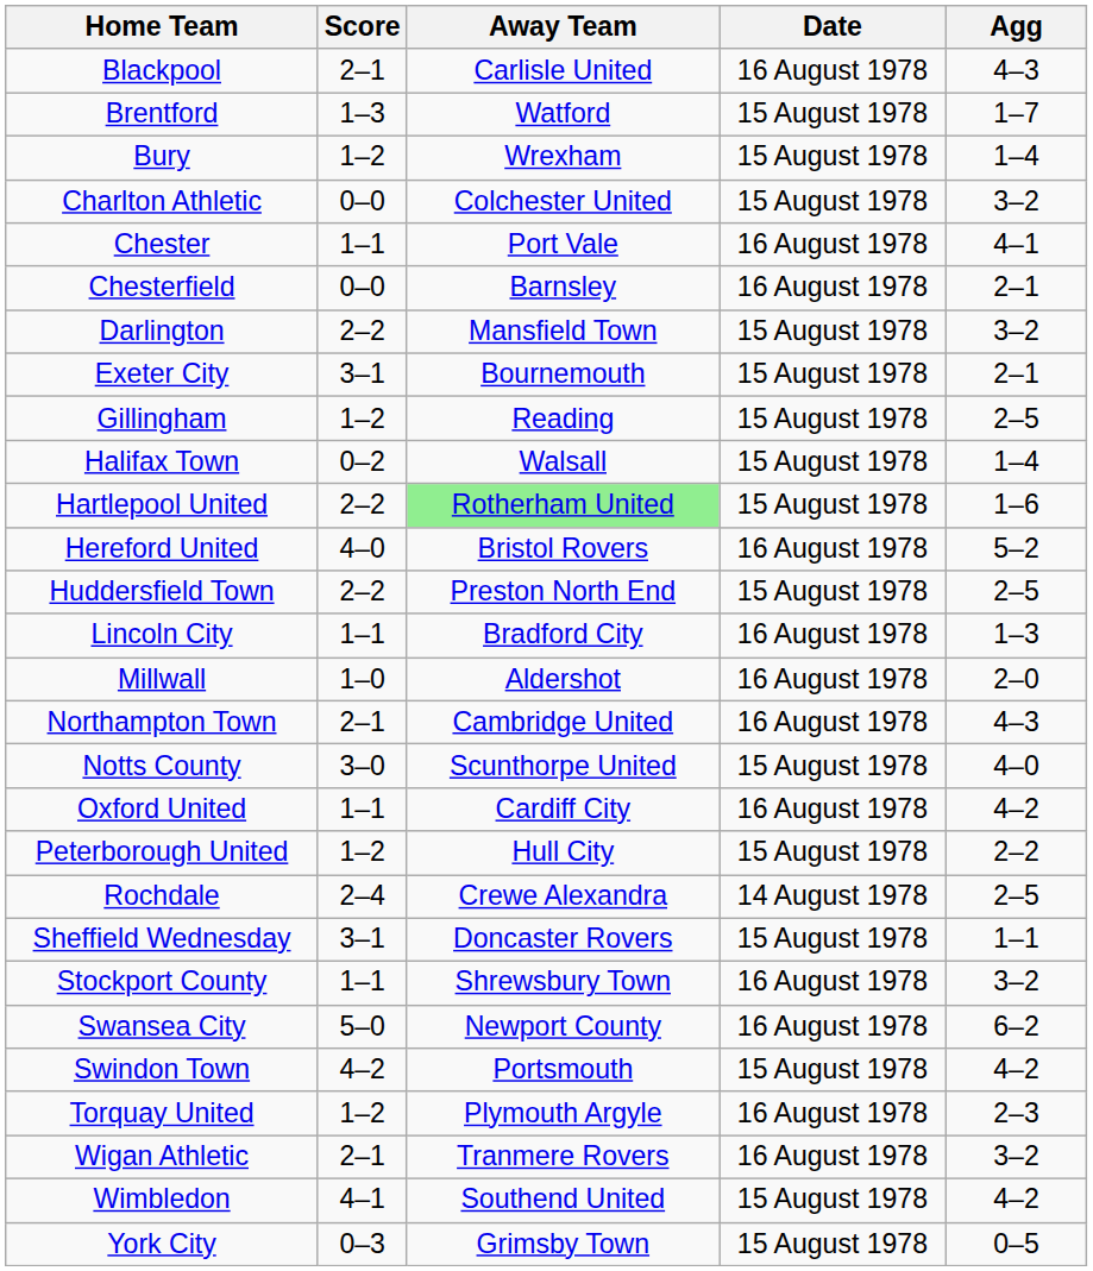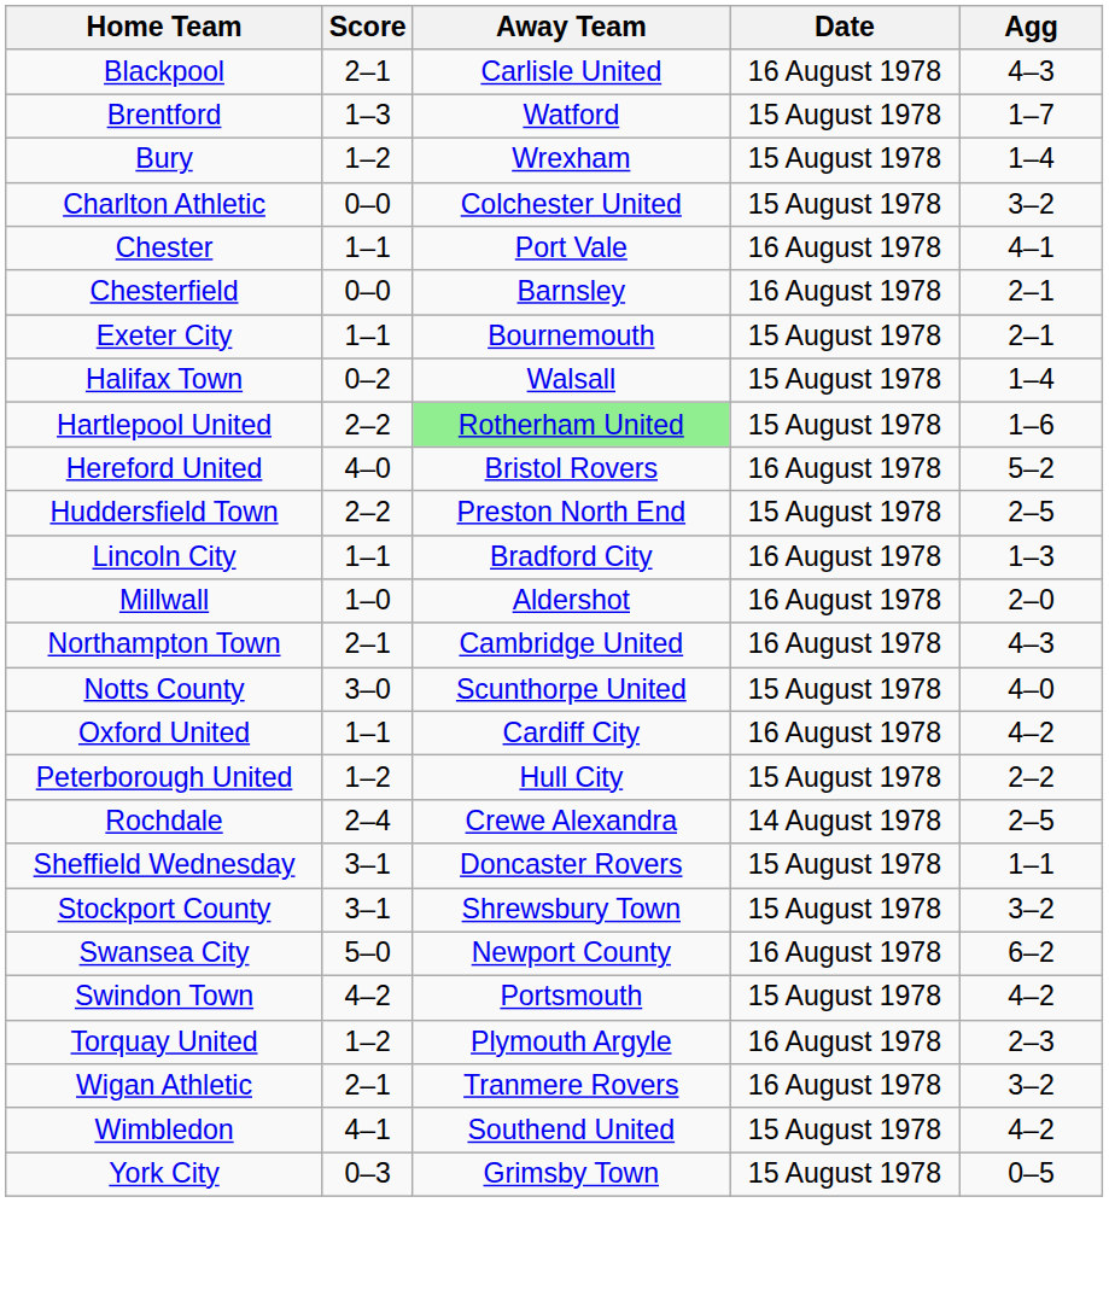 <table class="wikitable" style="text-align:center;">
 <tr>
 <th width=175>Home Team</th>
 <th width=20>Score</th>
 <th width=175>Away Team</th>
 <th width=125>Date</th>
 <th width= 75>Agg</th>
 </tr>
 <tr>
 <td><a href='#'>Blackpool</a></td>
 <td>2–1</td>
 <td><a href='#'>Carlisle United</a></td>
 <td>16 August 1978</td>
 <td>4–3</td>
 </tr>
 <tr>
 <td><a href='#'>Brentford</a></td>
 <td>1–3</td>
 <td><a href='#'>Watford</a></td>
 <td>15 August 1978</td>
 <td>1–7</td>
 </tr>
 <tr>
 <td><a href='#'>Bury</a></td>
 <td>1–2</td>
 <td><a href='#'>Wrexham</a></td>
 <td>15 August 1978</td>
 <td>1–4</td>
 </tr>
 <tr>
 <td><a href='#'>Charlton Athletic</a></td>
 <td>0–0</td>
 <td><a href='#'>Colchester United</a></td>
 <td>15 August 1978</td>
 <td>3–2</td>
 </tr>
 <tr>
 <td><a href='#'>Chester</a></td>
 <td>1–1</td>
 <td><a href='#'>Port Vale</a></td>
 <td>16 August 1978</td>
 <td>4–1</td>
 </tr>
 <tr>
 <td><a href='#'>Chesterfield</a></td>
 <td>0–0</td>
 <td><a href='#'>Barnsley</a></td>
 <td>16 August 1978</td>
 <td>2–1</td>
 </tr>
 <tr>
-<td><a href='#'>Darlington</a></td>
-<td>2–2</td>
-<td><a href='#'>Mansfield Town</a></td>
-<td>15 August 1978</td>
-<td>3–2</td>
-</tr>
-<tr>
 <td><a href='#'>Exeter City</a></td>
-<td>3–1</td>
+<td>1–1</td>
 <td><a href='#'>Bournemouth</a></td>
 <td>15 August 1978</td>
 <td>2–1</td>
-</tr>
-<tr>
-<td><a href='#'>Gillingham</a></td>
-<td>1–2</td>
-<td><a href='#'>Reading</a></td>
-<td>15 August 1978</td>
-<td>2–5</td>
 </tr>
 <tr>
 <td><a href='#'>Halifax Town</a></td>
 <td>0–2</td>
 <td><a href='#'>Walsall</a></td>
 <td>15 August 1978</td>
 <td>1–4</td>
 </tr>
 <tr>
 <td><a href='#'>Hartlepool United</a></td>
 <td>2–2</td>
 <td style="background: lightgreen;"><a href='#'>Rotherham United</a></td>
 <td>15 August 1978</td>
 <td>1–6</td>
 </tr>
 <tr>
 <td><a href='#'>Hereford United</a></td>
 <td>4–0</td>
 <td><a href='#'>Bristol Rovers</a></td>
 <td>16 August 1978</td>
 <td>5–2</td>
 </tr>
 <tr>
 <td><a href='#'>Huddersfield Town</a></td>
 <td>2–2</td>
 <td><a href='#'>Preston North End</a></td>
 <td>15 August 1978</td>
 <td>2–5</td>
 </tr>
 <tr>
 <td><a href='#'>Lincoln City</a></td>
 <td>1–1</td>
 <td><a href='#'>Bradford City</a></td>
 <td>16 August 1978</td>
 <td>1–3</td>
 </tr>
 <tr>
 <td><a href='#'>Millwall</a></td>
 <td>1–0</td>
 <td><a href='#'>Aldershot</a></td>
 <td>16 August 1978</td>
 <td>2–0</td>
 </tr>
 <tr>
 <td><a href='#'>Northampton Town</a></td>
 <td>2–1</td>
 <td><a href='#'>Cambridge United</a></td>
 <td>16 August 1978</td>
 <td>4–3</td>
 </tr>
 <tr>
 <td><a href='#'>Notts County</a></td>
 <td>3–0</td>
 <td><a href='#'>Scunthorpe United</a></td>
 <td>15 August 1978</td>
 <td>4–0</td>
 </tr>
 <tr>
 <td><a href='#'>Oxford United</a></td>
 <td>1–1</td>
 <td><a href='#'>Cardiff City</a></td>
 <td>16 August 1978</td>
 <td>4–2</td>
 </tr>
 <tr>
 <td><a href='#'>Peterborough United</a></td>
 <td>1–2</td>
 <td><a href='#'>Hull City</a></td>
 <td>15 August 1978</td>
 <td>2–2</td>
 </tr>
 <tr>
 <td><a href='#'>Rochdale</a></td>
 <td>2–4</td>
 <td><a href='#'>Crewe Alexandra</a></td>
 <td>14 August 1978</td>
 <td>2–5</td>
 </tr>
 <tr>
 <td><a href='#'>Sheffield Wednesday</a></td>
 <td>3–1</td>
 <td><a href='#'>Doncaster Rovers</a></td>
 <td>15 August 1978</td>
 <td>1–1</td>
 </tr>
 <tr>
 <td><a href='#'>Stockport County</a></td>
-<td>1–1</td>
+<td>3–1</td>
 <td><a href='#'>Shrewsbury Town</a></td>
-<td>16 August 1978</td>
+<td>15 August 1978</td>
 <td>3–2</td>
 </tr>
 <tr>
 <td><a href='#'>Swansea City</a></td>
 <td>5–0</td>
 <td><a href='#'>Newport County</a></td>
 <td>16 August 1978</td>
 <td>6–2</td>
 </tr>
 <tr>
 <td><a href='#'>Swindon Town</a></td>
 <td>4–2</td>
 <td><a href='#'>Portsmouth</a></td>
 <td>15 August 1978</td>
 <td>4–2</td>
 </tr>
 <tr>
 <td><a href='#'>Torquay United</a></td>
 <td>1–2</td>
 <td><a href='#'>Plymouth Argyle</a></td>
 <td>16 August 1978</td>
 <td>2–3</td>
 </tr>
 <tr>
 <td><a href='#'>Wigan Athletic</a></td>
 <td>2–1</td>
 <td><a href='#'>Tranmere Rovers</a></td>
 <td>16 August 1978</td>
 <td>3–2</td>
 </tr>
 <tr>
 <td><a href='#'>Wimbledon</a></td>
 <td>4–1</td>
 <td><a href='#'>Southend United</a></td>
 <td>15 August 1978</td>
 <td>4–2</td>
 </tr>
 <tr>
 <td><a href='#'>York City</a></td>
 <td>0–3</td>
 <td><a href='#'>Grimsby Town</a></td>
 <td>15 August 1978</td>
 <td>0–5</td>
 </tr>
 </table>
